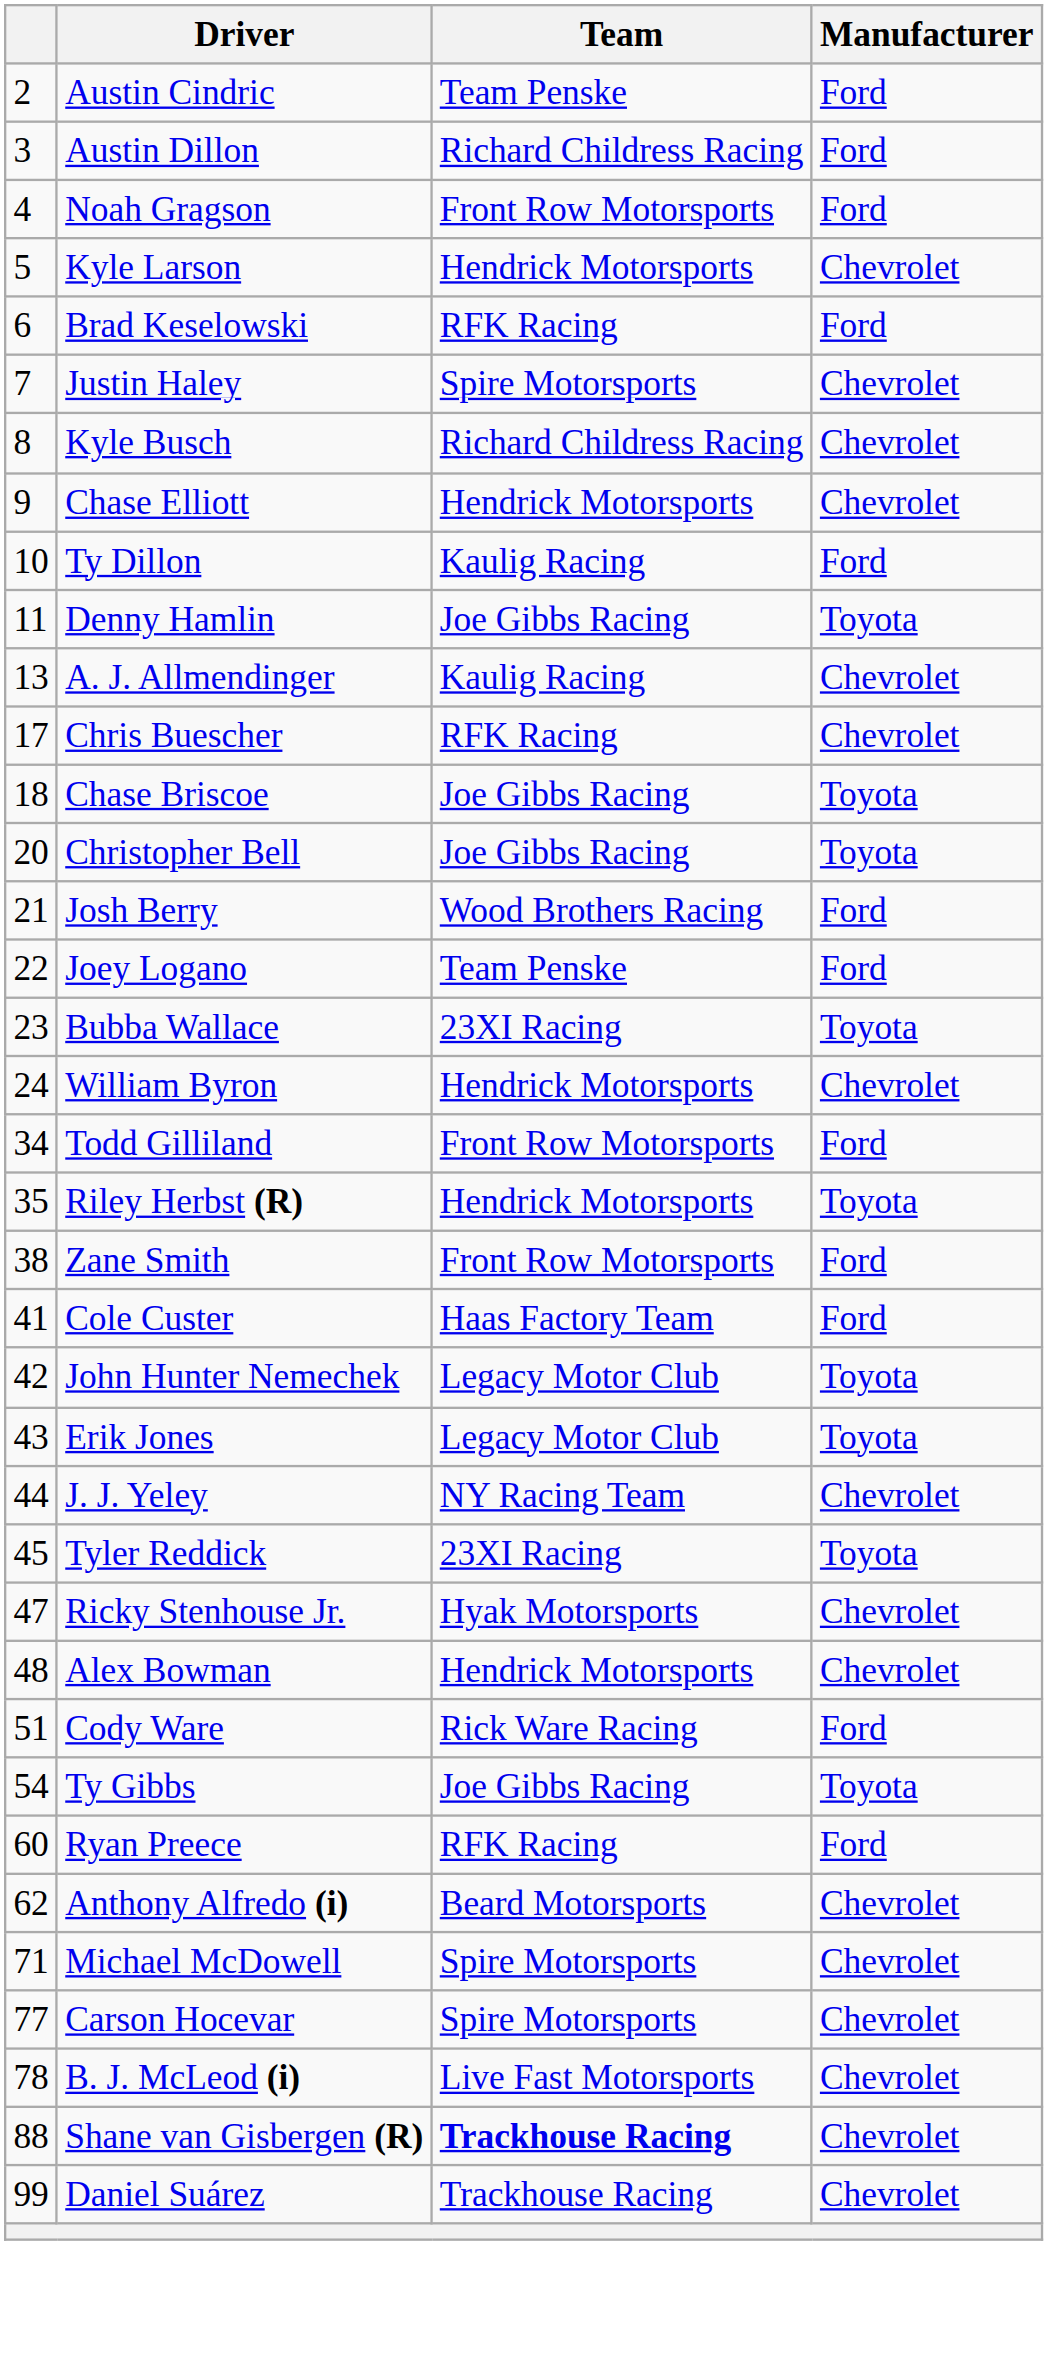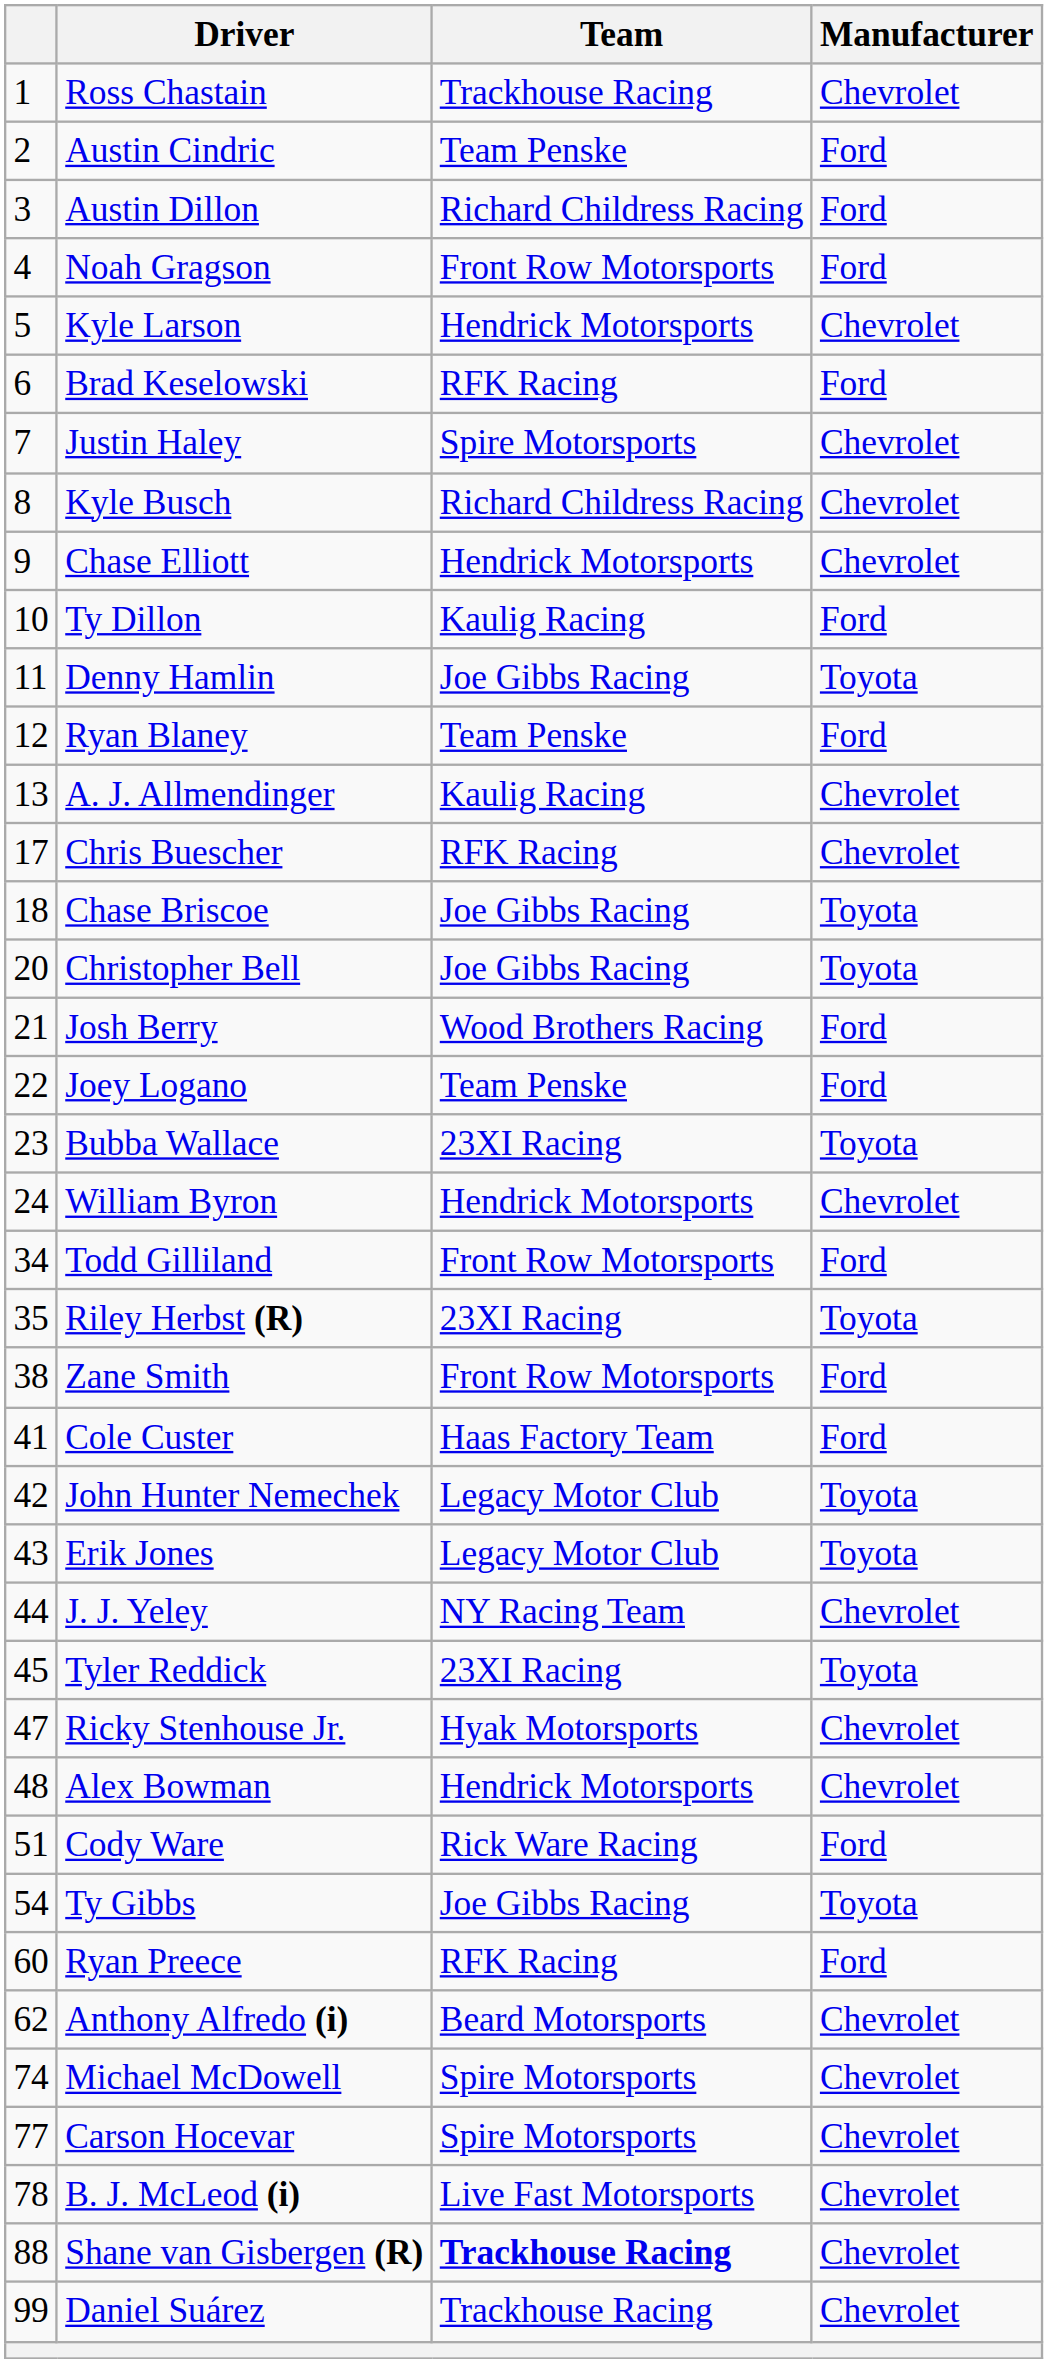 <table class="wikitable" style="font-size:95%">
 <tr>
 <th></th>
 <th>Driver</th>
 <th>Team</th>
 <th>Manufacturer</th>
+</tr>
+<tr>
+<td>1</td>
+<td><a href='#'>Ross Chastain</a></td>
+<td><a href='#'>Trackhouse Racing</a></td>
+<td><a href='#'>Chevrolet</a></td>
 </tr>
 <tr>
 <td>2</td>
 <td><a href='#'>Austin Cindric</a></td>
 <td><a href='#'>Team Penske</a></td>
 <td><a href='#'>Ford</a></td>
 </tr>
 <tr>
 <td>3</td>
 <td><a href='#'>Austin Dillon</a></td>
 <td><a href='#'>Richard Childress Racing</a></td>
 <td><a href='#'>Ford</a></td>
 </tr>
 <tr>
 <td>4</td>
 <td><a href='#'>Noah Gragson</a></td>
 <td><a href='#'>Front Row Motorsports</a></td>
 <td><a href='#'>Ford</a></td>
 </tr>
 <tr>
 <td>5</td>
 <td><a href='#'>Kyle Larson</a></td>
 <td><a href='#'>Hendrick Motorsports</a></td>
 <td><a href='#'>Chevrolet</a></td>
 </tr>
 <tr>
 <td>6</td>
 <td><a href='#'>Brad Keselowski</a></td>
 <td><a href='#'>RFK Racing</a></td>
 <td><a href='#'>Ford</a></td>
 </tr>
 <tr>
 <td>7</td>
 <td><a href='#'>Justin Haley</a></td>
 <td><a href='#'>Spire Motorsports</a></td>
 <td><a href='#'>Chevrolet</a></td>
 </tr>
 <tr>
 <td>8</td>
 <td><a href='#'>Kyle Busch</a></td>
 <td><a href='#'>Richard Childress Racing</a></td>
 <td><a href='#'>Chevrolet</a></td>
 </tr>
 <tr>
 <td>9</td>
 <td><a href='#'>Chase Elliott</a></td>
 <td><a href='#'>Hendrick Motorsports</a></td>
 <td><a href='#'>Chevrolet</a></td>
 </tr>
 <tr>
 <td>10</td>
 <td><a href='#'>Ty Dillon</a></td>
 <td><a href='#'>Kaulig Racing</a></td>
 <td><a href='#'>Ford</a></td>
 </tr>
 <tr>
 <td>11</td>
 <td><a href='#'>Denny Hamlin</a></td>
 <td><a href='#'>Joe Gibbs Racing</a></td>
 <td><a href='#'>Toyota</a></td>
 </tr>
 <tr>
+<td>12</td>
+<td><a href='#'>Ryan Blaney</a></td>
+<td><a href='#'>Team Penske</a></td>
+<td><a href='#'>Ford</a></td>
+</tr>
+<tr>
 <td>13</td>
 <td><a href='#'>A. J. Allmendinger</a></td>
 <td><a href='#'>Kaulig Racing</a></td>
 <td><a href='#'>Chevrolet</a></td>
 </tr>
 <tr>
 <td>17</td>
 <td><a href='#'>Chris Buescher</a></td>
 <td><a href='#'>RFK Racing</a></td>
 <td><a href='#'>Chevrolet</a></td>
 </tr>
 <tr>
 <td>18</td>
 <td><a href='#'>Chase Briscoe</a></td>
 <td><a href='#'>Joe Gibbs Racing</a></td>
 <td><a href='#'>Toyota</a></td>
 </tr>
 <tr>
 <td>20</td>
 <td><a href='#'>Christopher Bell</a></td>
 <td><a href='#'>Joe Gibbs Racing</a></td>
 <td><a href='#'>Toyota</a></td>
 </tr>
 <tr>
 <td>21</td>
 <td><a href='#'>Josh Berry</a></td>
 <td><a href='#'>Wood Brothers Racing</a></td>
 <td><a href='#'>Ford</a></td>
 </tr>
 <tr>
 <td>22</td>
 <td><a href='#'>Joey Logano</a></td>
 <td><a href='#'>Team Penske</a></td>
 <td><a href='#'>Ford</a></td>
 </tr>
 <tr>
 <td>23</td>
 <td><a href='#'>Bubba Wallace</a></td>
 <td><a href='#'>23XI Racing</a></td>
 <td><a href='#'>Toyota</a></td>
 </tr>
 <tr>
 <td>24</td>
 <td><a href='#'>William Byron</a></td>
 <td><a href='#'>Hendrick Motorsports</a></td>
 <td><a href='#'>Chevrolet</a></td>
 </tr>
 <tr>
 <td>34</td>
 <td><a href='#'>Todd Gilliland</a></td>
 <td><a href='#'>Front Row Motorsports</a></td>
 <td><a href='#'>Ford</a></td>
 </tr>
 <tr>
 <td>35</td>
 <td><a href='#'>Riley Herbst</a> <strong>(R)</strong></td>
-<td><a href='#'>Hendrick Motorsports</a></td>
+<td><a href='#'>23XI Racing</a></td>
 <td><a href='#'>Toyota</a></td>
 </tr>
 <tr>
 <td>38</td>
 <td><a href='#'>Zane Smith</a></td>
 <td><a href='#'>Front Row Motorsports</a></td>
 <td><a href='#'>Ford</a></td>
 </tr>
 <tr>
 <td>41</td>
 <td><a href='#'>Cole Custer</a></td>
 <td><a href='#'>Haas Factory Team</a></td>
 <td><a href='#'>Ford</a></td>
 </tr>
 <tr>
 <td>42</td>
 <td><a href='#'>John Hunter Nemechek</a></td>
 <td><a href='#'>Legacy Motor Club</a></td>
 <td><a href='#'>Toyota</a></td>
 </tr>
 <tr>
 <td>43</td>
 <td><a href='#'>Erik Jones</a></td>
 <td><a href='#'>Legacy Motor Club</a></td>
 <td><a href='#'>Toyota</a></td>
 </tr>
 <tr>
 <td>44</td>
 <td><a href='#'>J. J. Yeley</a></td>
 <td><a href='#'>NY Racing Team</a></td>
 <td><a href='#'>Chevrolet</a></td>
 </tr>
 <tr>
 <td>45</td>
 <td><a href='#'>Tyler Reddick</a></td>
 <td><a href='#'>23XI Racing</a></td>
 <td><a href='#'>Toyota</a></td>
 </tr>
 <tr>
 <td>47</td>
 <td><a href='#'>Ricky Stenhouse Jr.</a></td>
 <td><a href='#'>Hyak Motorsports</a></td>
 <td><a href='#'>Chevrolet</a></td>
 </tr>
 <tr>
 <td>48</td>
 <td><a href='#'>Alex Bowman</a></td>
 <td><a href='#'>Hendrick Motorsports</a></td>
 <td><a href='#'>Chevrolet</a></td>
 </tr>
 <tr>
 <td>51</td>
 <td><a href='#'>Cody Ware</a></td>
 <td><a href='#'>Rick Ware Racing</a></td>
 <td><a href='#'>Ford</a></td>
 </tr>
 <tr>
 <td>54</td>
 <td><a href='#'>Ty Gibbs</a></td>
 <td><a href='#'>Joe Gibbs Racing</a></td>
 <td><a href='#'>Toyota</a></td>
 </tr>
 <tr>
 <td>60</td>
 <td><a href='#'>Ryan Preece</a></td>
 <td><a href='#'>RFK Racing</a></td>
 <td><a href='#'>Ford</a></td>
 </tr>
 <tr>
 <td>62</td>
 <td><a href='#'>Anthony Alfredo</a> <strong>(i)</strong></td>
 <td><a href='#'>Beard Motorsports</a></td>
 <td><a href='#'>Chevrolet</a></td>
 </tr>
 <tr>
-<td>71</td>
+<td>74</td>
 <td><a href='#'>Michael McDowell</a></td>
 <td><a href='#'>Spire Motorsports</a></td>
 <td><a href='#'>Chevrolet</a></td>
 </tr>
 <tr>
 <td>77</td>
 <td><a href='#'>Carson Hocevar</a></td>
 <td><a href='#'>Spire Motorsports</a></td>
 <td><a href='#'>Chevrolet</a></td>
 </tr>
 <tr>
 <td>78</td>
 <td><a href='#'>B. J. McLeod</a> <strong>(i)</strong></td>
 <td><a href='#'>Live Fast Motorsports</a></td>
 <td><a href='#'>Chevrolet</a></td>
 </tr>
 <tr>
 <td>88</td>
 <td><a href='#'>Shane van Gisbergen</a> <strong>(R)</strong></td>
 <td><strong><a href='#'>Trackhouse Racing</a></strong></td>
 <td><a href='#'>Chevrolet</a></td>
 </tr>
 <tr>
 <td>99</td>
 <td><a href='#'>Daniel Suárez</a></td>
 <td><a href='#'>Trackhouse Racing</a></td>
 <td><a href='#'>Chevrolet</a></td>
 </tr>
 <tr>
 <th colspan="4"></th>
 </tr>
 </table>
